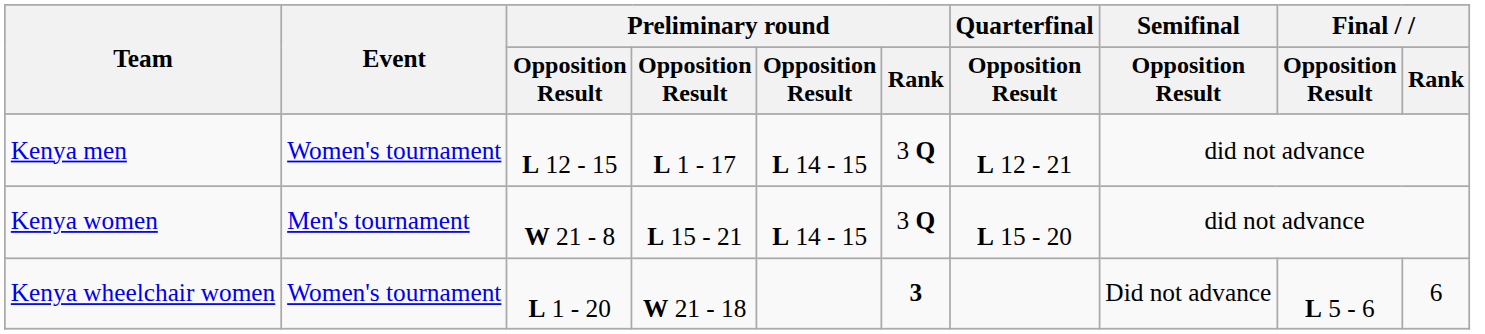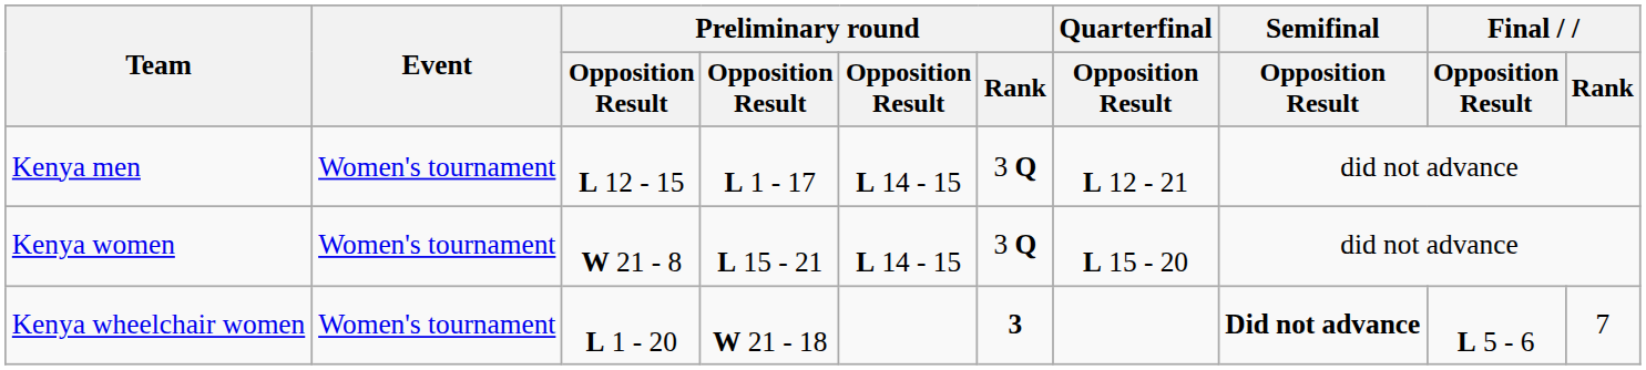 <table class=wikitable style=font-size:90%;text-align:center>
 <tr>
 <th rowspan=2>Team</th>
 <th rowspan=2>Event</th>
 <th colspan=4>Preliminary round</th>
 <th>Quarterfinal</th>
 <th>Semifinal</th>
 <th colspan=2>Final /  / </th>
 </tr>
 <tr style=font-size:95%>
 <th>Opposition<br>Result</th>
 <th>Opposition<br>Result</th>
 <th>Opposition<br>Result</th>
 <th>Rank</th>
 <th>Opposition<br>Result</th>
 <th>Opposition<br>Result</th>
 <th>Opposition<br>Result</th>
 <th>Rank</th>
 </tr>
 <tr>
 <td align=left><a href='#'>Kenya men</a></td>
 <td align=left><a href='#'>Women's tournament</a></td>
 <td><br><strong>L</strong> 12 - 15</td>
 <td><br><strong>L</strong> 1 - 17</td>
 <td><br><strong>L</strong> 14 - 15</td>
 <td>3 <strong>Q</strong></td>
 <td><br><strong>L</strong> 12 - 21</td>
 <td colspan=3>did not advance</td>
 </tr>
 <tr>
 <td align=left><a href='#'>Kenya women</a></td>
-<td align=left><a href='#'>Men's tournament</a></td>
+<td align=left><a href='#'>Women's tournament</a></td>
 <td><br><strong>W</strong> 21 - 8</td>
 <td><br><strong>L</strong> 15 - 21</td>
 <td><br><strong>L</strong> 14 - 15</td>
 <td>3 <strong>Q</strong></td>
 <td><br><strong>L</strong> 15 - 20</td>
 <td colspan=3>did not advance</td>
 </tr>
 <tr>
 <td align=left><a href='#'>Kenya wheelchair women</a></td>
 <td align=left><a href='#'>Women's tournament</a></td>
 <td><br><strong>L</strong> 1 - 20</td>
 <td><br><strong>W</strong> 21 - 18</td>
 <td></td>
 <td><strong>3</strong></td>
 <td></td>
-<td>Did not advance</td>
+<td><strong>Did not advance</strong></td>
 <td><br><strong>L</strong> 5 - 6</td>
-<td>6</td>
+<td>7</td>
 </tr>
 </table>
